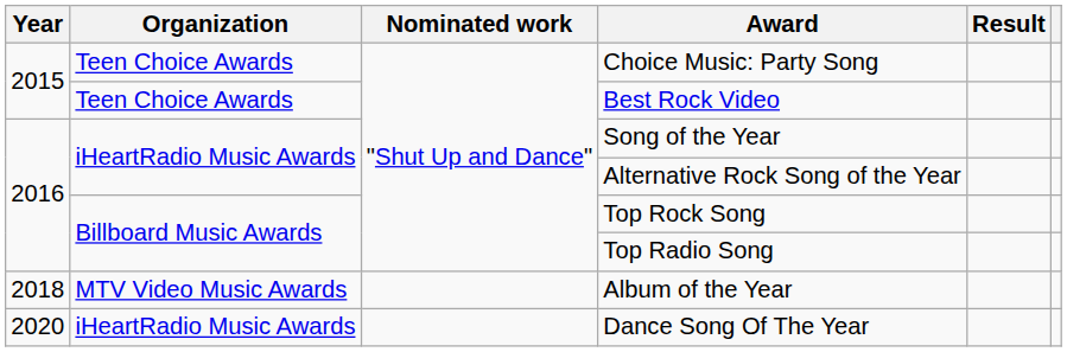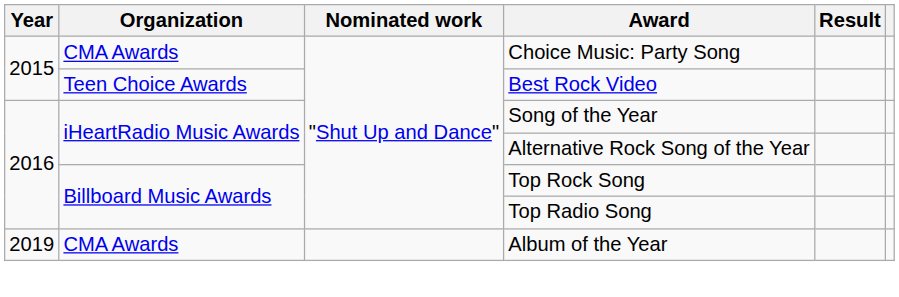 <table class="wikitable">
 <tr>
 <th>Year</th>
 <th>Organization</th>
 <th>Nominated work</th>
 <th>Award</th>
 <th>Result</th>
 <th></th>
 </tr>
 <tr>
 <td rowspan="2">2015</td>
-<td><a href='#'>Teen Choice Awards</a></td>
+<td><a href='#'>CMA Awards</a></td>
 <td Rowspan="6">"<a href='#'>Shut Up and Dance</a>"</td>
 <td>Choice Music: Party Song</td>
 <td></td>
 <td></td>
 </tr>
 <tr>
 <td><a href='#'>Teen Choice Awards</a></td>
 <td><a href='#'>Best Rock Video</a></td>
 <td></td>
 <td></td>
 </tr>
 <tr>
 <td rowspan="4">2016</td>
 <td rowspan="2"><a href='#'>iHeartRadio Music Awards</a></td>
 <td>Song of the Year</td>
 <td></td>
 <td></td>
 </tr>
 <tr>
 <td>Alternative Rock Song of the Year</td>
 <td></td>
 <td></td>
 </tr>
 <tr>
 <td rowspan="2"><a href='#'>Billboard Music Awards</a></td>
 <td>Top Rock Song</td>
 <td></td>
 <td></td>
 </tr>
 <tr>
 <td>Top Radio Song</td>
 <td></td>
 <td></td>
 </tr>
 <tr>
-<td>2018</td>
-<td><a href='#'>MTV Video Music Awards</a></td>
+<td>2019</td>
+<td><a href='#'>CMA Awards</a></td>
 <td></td>
 <td>Album of the Year</td>
 <td></td>
 <td></td>
 </tr>
-<tr>
-<td>2020</td>
-<td><a href='#'>iHeartRadio Music Awards</a></td>
-<td></td>
-<td>Dance Song Of The Year</td>
-<td></td>
-<td></td>
-</tr>
 </table>
